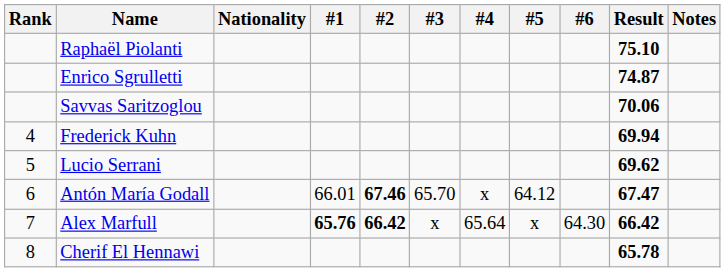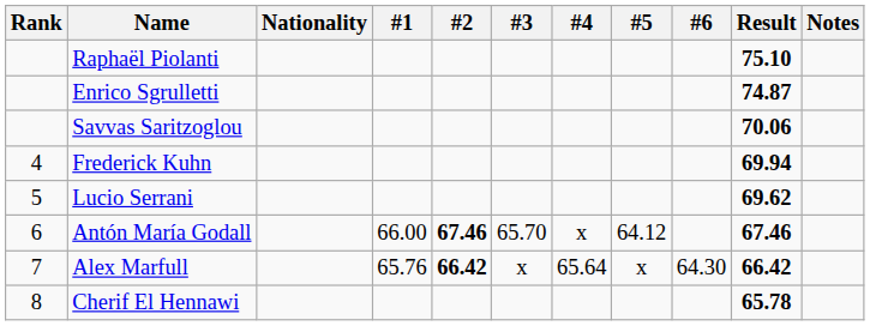 <table class="wikitable sortable" style="text-align:center">
 <tr>
 <th>Rank</th>
 <th>Name</th>
 <th>Nationality</th>
 <th>#1</th>
 <th>#2</th>
 <th>#3</th>
 <th>#4</th>
 <th>#5</th>
 <th>#6</th>
 <th>Result</th>
 <th>Notes</th>
 </tr>
 <tr>
 <td></td>
 <td align=left><a href='#'>Raphaël Piolanti</a></td>
 <td align=left></td>
 <td></td>
 <td></td>
 <td></td>
 <td></td>
 <td></td>
 <td></td>
 <td><strong>75.10</strong></td>
 <td></td>
 </tr>
 <tr>
 <td></td>
 <td align=left><a href='#'>Enrico Sgrulletti</a></td>
 <td align=left></td>
 <td></td>
 <td></td>
 <td></td>
 <td></td>
 <td></td>
 <td></td>
 <td><strong>74.87</strong></td>
 <td></td>
 </tr>
 <tr>
 <td></td>
 <td align=left><a href='#'>Savvas Saritzoglou</a></td>
 <td align=left></td>
 <td></td>
 <td></td>
 <td></td>
 <td></td>
 <td></td>
 <td></td>
 <td><strong>70.06</strong></td>
 <td></td>
 </tr>
 <tr>
 <td>4</td>
 <td align=left><a href='#'>Frederick Kuhn</a></td>
 <td align=left></td>
 <td></td>
 <td></td>
 <td></td>
 <td></td>
 <td></td>
 <td></td>
 <td><strong>69.94</strong></td>
 <td></td>
 </tr>
 <tr>
 <td>5</td>
 <td align=left><a href='#'>Lucio Serrani</a></td>
 <td align=left></td>
 <td></td>
 <td></td>
 <td></td>
 <td></td>
 <td></td>
 <td></td>
 <td><strong>69.62</strong></td>
 <td></td>
 </tr>
 <tr>
 <td>6</td>
 <td align=left><a href='#'>Antón María Godall</a></td>
 <td align=left></td>
-<td>66.01</td>
+<td>66.00</td>
 <td><strong>67.46</strong></td>
 <td>65.70</td>
 <td>x</td>
 <td>64.12</td>
 <td></td>
-<td><strong>67.47</strong></td>
+<td><strong>67.46</strong></td>
 <td></td>
 </tr>
 <tr>
 <td>7</td>
 <td align=left><a href='#'>Alex Marfull</a></td>
 <td align=left></td>
-<td><strong>65.76</strong></td>
+<td>65.76</td>
 <td><strong>66.42</strong></td>
 <td>x</td>
 <td>65.64</td>
 <td>x</td>
 <td>64.30</td>
 <td><strong>66.42</strong></td>
 <td></td>
 </tr>
 <tr>
 <td>8</td>
 <td align=left><a href='#'>Cherif El Hennawi</a></td>
 <td align=left></td>
 <td></td>
 <td></td>
 <td></td>
 <td></td>
 <td></td>
 <td></td>
 <td><strong>65.78</strong></td>
 <td></td>
 </tr>
 </table>
